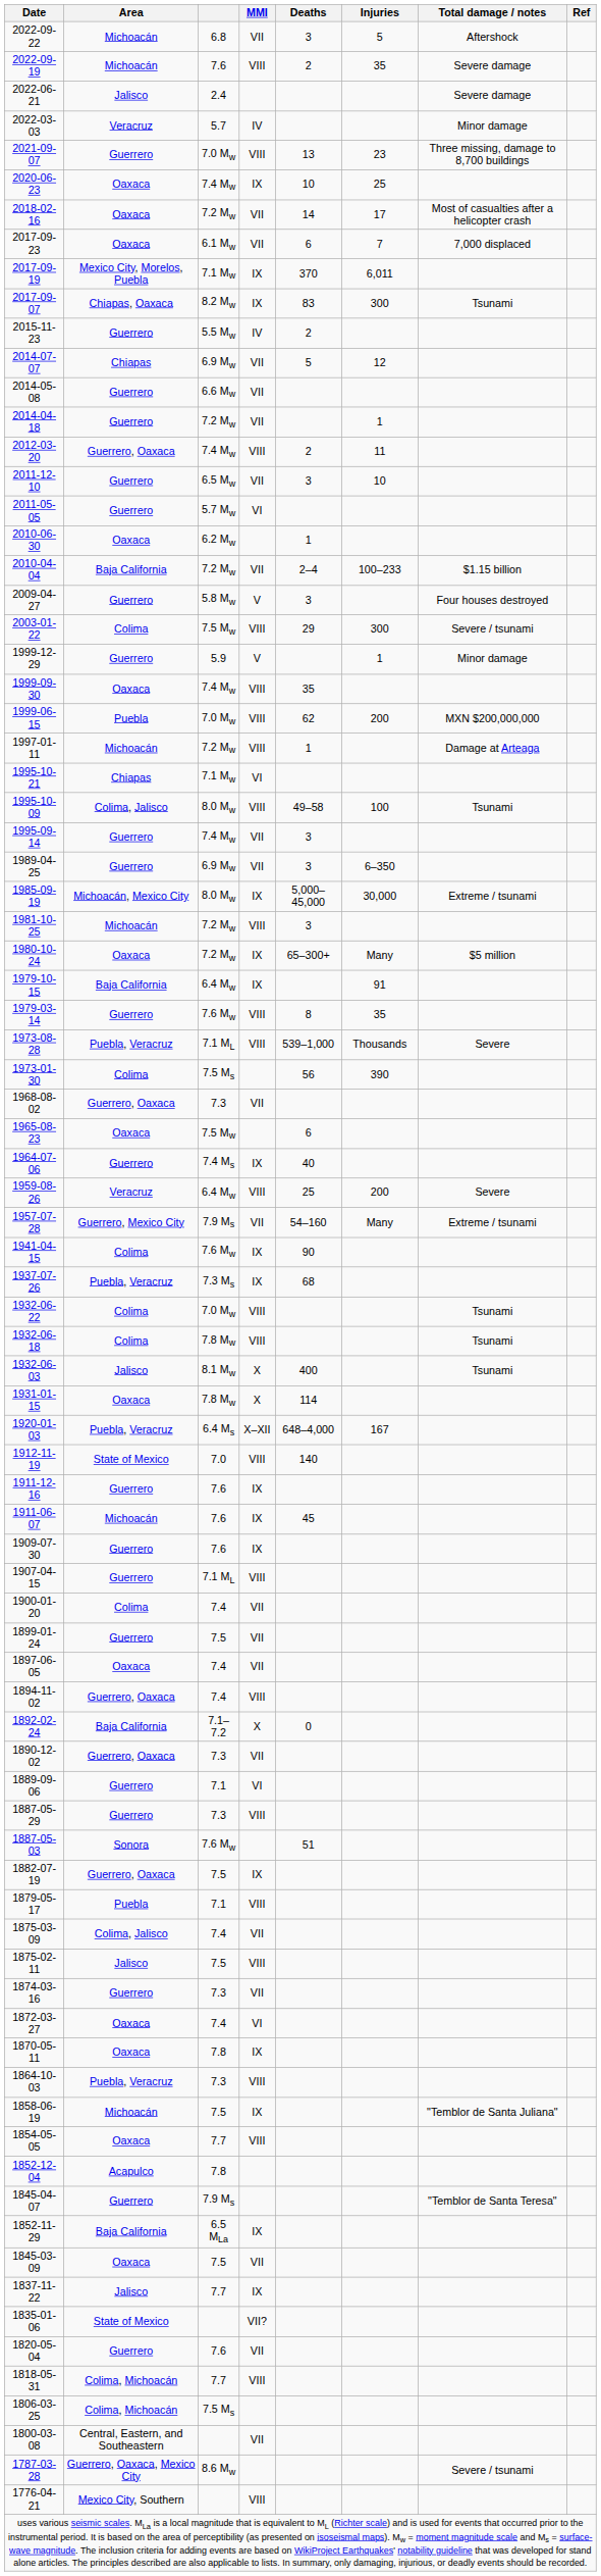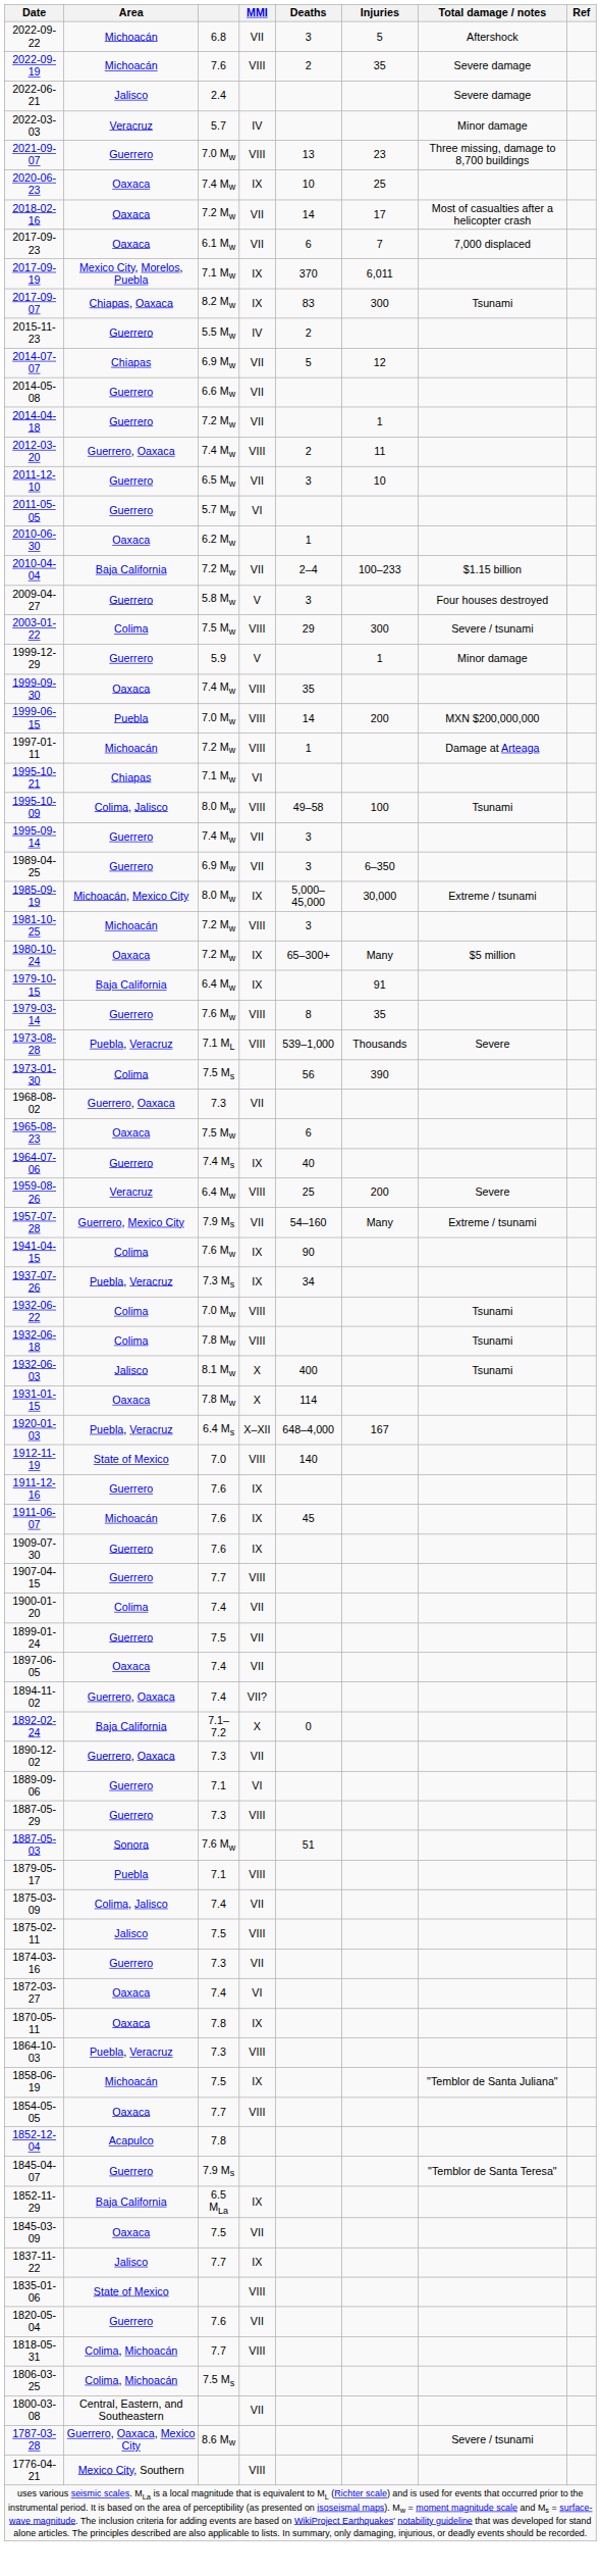 <table class="wikitable sortable" style="text-align: center;">
 <tr>
 <th style="width:5em">Date</th>
 <th>Area</th>
 <th></th>
 <th><a href='#'>MMI</a></th>
 <th>Deaths</th>
 <th>Injuries</th>
 <th>Total damage / notes</th>
 <th>Ref</th>
 </tr>
 <tr>
 <td>2022-09-22</td>
 <td><a href='#'>Michoacán</a></td>
 <td>6.8 </td>
 <td>VII</td>
 <td>3</td>
 <td>5</td>
 <td>Aftershock</td>
 <td></td>
 </tr>
 <tr>
 <td><a href='#'>2022-09-19</a></td>
 <td><a href='#'>Michoacán</a></td>
 <td>7.6 </td>
 <td>VIII</td>
 <td>2</td>
 <td>35</td>
 <td>Severe damage</td>
 <td></td>
 </tr>
 <tr>
 <td>2022-06-21</td>
 <td><a href='#'>Jalisco</a></td>
 <td>2.4 </td>
 <td></td>
 <td></td>
 <td></td>
 <td>Severe damage</td>
 <td></td>
 </tr>
 <tr>
 <td>2022-03-03</td>
 <td><a href='#'>Veracruz</a></td>
 <td>5.7 </td>
 <td>IV</td>
 <td></td>
 <td></td>
 <td>Minor damage</td>
 <td></td>
 </tr>
 <tr>
 <td><a href='#'>2021-09-07</a></td>
 <td><a href='#'>Guerrero</a></td>
 <td>7.0 M<sub>w</sub></td>
 <td>VIII</td>
 <td>13</td>
 <td>23</td>
 <td>Three missing, damage to 8,700 buildings</td>
 <td></td>
 </tr>
 <tr>
 <td><a href='#'>2020-06-23</a></td>
 <td><a href='#'>Oaxaca</a></td>
 <td>7.4 M<sub>w</sub></td>
 <td>IX</td>
 <td>10</td>
 <td>25</td>
 <td></td>
 <td></td>
 </tr>
 <tr>
 <td><a href='#'>2018-02-16</a></td>
 <td><a href='#'>Oaxaca</a></td>
 <td>7.2 M<sub>w</sub></td>
 <td>VII</td>
 <td>14</td>
 <td>17</td>
 <td>Most of casualties after a helicopter crash</td>
 <td></td>
 </tr>
 <tr>
 <td>2017-09-23</td>
 <td><a href='#'>Oaxaca</a></td>
 <td>6.1 M<sub>w</sub></td>
 <td>VII</td>
 <td>6</td>
 <td>7</td>
 <td>7,000 displaced</td>
 <td></td>
 </tr>
 <tr>
 <td><a href='#'>2017-09-19</a></td>
 <td><a href='#'>Mexico City</a>, <a href='#'>Morelos</a>, <a href='#'>Puebla</a></td>
 <td>7.1 M<sub>w</sub></td>
 <td>IX</td>
 <td>370</td>
 <td>6,011</td>
 <td></td>
 <td></td>
 </tr>
 <tr>
 <td><a href='#'>2017-09-07</a></td>
 <td><a href='#'>Chiapas</a>, <a href='#'>Oaxaca</a></td>
 <td>8.2 M<sub>w</sub></td>
 <td>IX</td>
 <td>83</td>
 <td>300</td>
 <td>Tsunami</td>
 <td></td>
 </tr>
 <tr>
 <td>2015-11-23</td>
 <td><a href='#'>Guerrero</a></td>
 <td>5.5 M<sub>w</sub></td>
 <td>IV</td>
 <td>2</td>
 <td></td>
 <td></td>
 <td></td>
 </tr>
 <tr>
 <td><a href='#'>2014-07-07</a></td>
 <td><a href='#'>Chiapas</a></td>
 <td>6.9 M<sub>w</sub></td>
 <td>VII</td>
 <td>5</td>
 <td>12</td>
 <td></td>
 <td></td>
 </tr>
 <tr>
 <td>2014-05-08</td>
 <td><a href='#'>Guerrero</a></td>
 <td>6.6 M<sub>w</sub></td>
 <td>VII</td>
 <td></td>
 <td></td>
 <td></td>
 <td></td>
 </tr>
 <tr>
 <td><a href='#'>2014-04-18</a></td>
 <td><a href='#'>Guerrero</a></td>
 <td>7.2 M<sub>w</sub></td>
 <td>VII</td>
 <td></td>
 <td>1</td>
 <td></td>
 <td></td>
 </tr>
 <tr>
 <td><a href='#'>2012-03-20</a></td>
 <td><a href='#'>Guerrero</a>, <a href='#'>Oaxaca</a></td>
 <td>7.4 M<sub>w</sub></td>
 <td>VIII</td>
 <td>2</td>
 <td>11</td>
 <td></td>
 <td></td>
 </tr>
 <tr>
 <td><a href='#'>2011-12-10</a></td>
 <td><a href='#'>Guerrero</a></td>
 <td>6.5 M<sub>w</sub></td>
 <td>VII</td>
 <td>3</td>
 <td>10</td>
 <td></td>
 <td></td>
 </tr>
 <tr>
 <td><a href='#'>2011-05-05</a></td>
 <td><a href='#'>Guerrero</a></td>
 <td>5.7 M<sub>w</sub></td>
 <td>VI</td>
 <td></td>
 <td></td>
 <td></td>
 <td></td>
 </tr>
 <tr>
 <td><a href='#'>2010-06-30</a></td>
 <td><a href='#'>Oaxaca</a></td>
 <td>6.2 M<sub>w</sub></td>
 <td></td>
 <td>1</td>
 <td></td>
 <td></td>
 <td></td>
 </tr>
 <tr>
 <td><a href='#'>2010-04-04</a></td>
 <td><a href='#'>Baja California</a></td>
 <td>7.2 M<sub>w</sub></td>
 <td>VII</td>
 <td>2–4</td>
 <td>100–233</td>
 <td>$1.15 billion</td>
 <td></td>
 </tr>
 <tr>
 <td>2009-04-27</td>
 <td><a href='#'>Guerrero</a></td>
 <td>5.8 M<sub>w</sub></td>
 <td>V</td>
 <td>3</td>
 <td></td>
 <td>Four houses destroyed</td>
 <td></td>
 </tr>
 <tr>
 <td><a href='#'>2003-01-22</a></td>
 <td><a href='#'>Colima</a></td>
 <td>7.5 M<sub>w</sub></td>
 <td>VIII</td>
 <td>29</td>
 <td>300</td>
 <td>Severe / tsunami</td>
 <td></td>
 </tr>
 <tr>
 <td>1999-12-29</td>
 <td><a href='#'>Guerrero</a></td>
 <td>5.9 </td>
 <td>V</td>
 <td></td>
 <td>1</td>
 <td>Minor damage</td>
 <td></td>
 </tr>
 <tr>
 <td><a href='#'>1999-09-30</a></td>
 <td><a href='#'>Oaxaca</a></td>
 <td>7.4 M<sub>w</sub></td>
 <td>VIII</td>
 <td>35</td>
 <td></td>
 <td></td>
 <td></td>
 </tr>
 <tr>
 <td><a href='#'>1999-06-15</a></td>
 <td><a href='#'>Puebla</a></td>
 <td>7.0 M<sub>w</sub></td>
 <td>VIII</td>
-<td>62</td>
+<td>14</td>
 <td>200</td>
 <td>MXN $200,000,000</td>
 <td></td>
 </tr>
 <tr>
 <td>1997-01-11</td>
 <td><a href='#'>Michoacán</a></td>
 <td>7.2 M<sub>w</sub></td>
 <td>VIII</td>
 <td>1</td>
 <td></td>
 <td>Damage at <a href='#'>Arteaga</a></td>
 <td></td>
 </tr>
 <tr>
 <td><a href='#'>1995-10-21</a></td>
 <td><a href='#'>Chiapas</a></td>
 <td>7.1 M<sub>w</sub></td>
 <td>VI</td>
 <td></td>
 <td></td>
 <td></td>
 <td></td>
 </tr>
 <tr>
 <td><a href='#'>1995-10-09</a></td>
 <td><a href='#'>Colima</a>, <a href='#'>Jalisco</a></td>
 <td>8.0 M<sub>w</sub></td>
 <td>VIII</td>
 <td>49–58</td>
 <td>100</td>
 <td>Tsunami</td>
 <td></td>
 </tr>
 <tr>
 <td><a href='#'>1995-09-14</a></td>
 <td><a href='#'>Guerrero</a></td>
 <td>7.4 M<sub>w</sub></td>
 <td>VII</td>
 <td>3</td>
 <td></td>
 <td></td>
 <td></td>
 </tr>
 <tr>
 <td>1989-04-25</td>
 <td><a href='#'>Guerrero</a></td>
 <td>6.9 M<sub>w</sub></td>
 <td>VII</td>
 <td>3</td>
 <td>6–350</td>
 <td></td>
 <td></td>
 </tr>
 <tr>
 <td><a href='#'>1985-09-19</a></td>
 <td><a href='#'>Michoacán</a>, <a href='#'>Mexico City</a></td>
 <td>8.0 M<sub>w</sub></td>
 <td>IX</td>
 <td>5,000–45,000</td>
 <td>30,000</td>
 <td>Extreme / tsunami</td>
 <td></td>
 </tr>
 <tr>
 <td><a href='#'>1981-10-25</a></td>
 <td><a href='#'>Michoacán</a></td>
 <td>7.2 M<sub>w</sub></td>
 <td>VIII</td>
 <td>3</td>
 <td></td>
 <td></td>
 <td></td>
 </tr>
 <tr>
 <td><a href='#'>1980-10-24</a></td>
 <td><a href='#'>Oaxaca</a></td>
 <td>7.2 M<sub>w</sub></td>
 <td>IX</td>
 <td>65–300+</td>
 <td>Many</td>
 <td>$5 million</td>
 <td></td>
 </tr>
 <tr>
 <td><a href='#'>1979-10-15</a></td>
 <td><a href='#'>Baja California</a></td>
 <td>6.4 M<sub>w</sub></td>
 <td>IX</td>
 <td></td>
 <td>91</td>
 <td></td>
 <td></td>
 </tr>
 <tr>
 <td><a href='#'>1979-03-14</a></td>
 <td><a href='#'>Guerrero</a></td>
 <td>7.6 M<sub>w</sub></td>
 <td>VIII</td>
 <td>8</td>
 <td>35</td>
 <td></td>
 <td></td>
 </tr>
 <tr>
 <td><a href='#'>1973-08-28</a></td>
 <td><a href='#'>Puebla</a>, <a href='#'>Veracruz</a></td>
 <td>7.1 M<sub>L</sub></td>
 <td>VIII</td>
 <td>539–1,000</td>
 <td>Thousands</td>
 <td>Severe</td>
 <td></td>
 </tr>
 <tr>
 <td><a href='#'>1973-01-30</a></td>
 <td><a href='#'>Colima</a></td>
 <td>7.5 M<sub>s</sub></td>
 <td></td>
 <td>56</td>
 <td>390</td>
 <td></td>
 <td></td>
 </tr>
 <tr>
 <td>1968-08-02</td>
 <td><a href='#'>Guerrero</a>, <a href='#'>Oaxaca</a></td>
 <td>7.3</td>
 <td>VII</td>
 <td></td>
 <td></td>
 <td></td>
 <td></td>
 </tr>
 <tr>
 <td><a href='#'>1965-08-23</a></td>
 <td><a href='#'>Oaxaca</a></td>
 <td>7.5 M<sub>w</sub></td>
 <td></td>
 <td>6</td>
 <td></td>
 <td></td>
 <td></td>
 </tr>
 <tr>
 <td><a href='#'>1964-07-06</a></td>
 <td><a href='#'>Guerrero</a></td>
 <td>7.4 M<sub>s</sub></td>
 <td>IX</td>
 <td>40</td>
 <td></td>
 <td></td>
 <td></td>
 </tr>
 <tr>
 <td><a href='#'>1959-08-26</a></td>
 <td><a href='#'>Veracruz</a></td>
 <td>6.4 M<sub>w</sub></td>
 <td>VIII</td>
 <td>25</td>
 <td>200</td>
 <td>Severe</td>
 <td></td>
 </tr>
 <tr>
 <td><a href='#'>1957-07-28</a></td>
 <td><a href='#'>Guerrero</a>, <a href='#'>Mexico City</a></td>
 <td>7.9 M<sub>s</sub></td>
 <td>VII</td>
 <td>54–160</td>
 <td>Many</td>
 <td>Extreme / tsunami</td>
 <td></td>
 </tr>
 <tr>
 <td><a href='#'>1941-04-15</a></td>
 <td><a href='#'>Colima</a></td>
 <td>7.6 M<sub>w</sub></td>
 <td>IX</td>
 <td>90</td>
 <td></td>
 <td></td>
 <td></td>
 </tr>
 <tr>
 <td><a href='#'>1937-07-26</a></td>
 <td><a href='#'>Puebla</a>, <a href='#'>Veracruz</a></td>
 <td>7.3 M<sub>s</sub></td>
 <td>IX</td>
-<td>68</td>
+<td>34</td>
 <td></td>
 <td></td>
 <td></td>
 </tr>
 <tr>
 <td><a href='#'>1932-06-22</a></td>
 <td><a href='#'>Colima</a></td>
 <td>7.0 M<sub>w</sub></td>
 <td>VIII</td>
 <td></td>
 <td></td>
 <td>Tsunami</td>
 <td></td>
 </tr>
 <tr>
 <td><a href='#'>1932-06-18</a></td>
 <td><a href='#'>Colima</a></td>
 <td>7.8 M<sub>w</sub></td>
 <td>VIII</td>
 <td></td>
 <td></td>
 <td>Tsunami</td>
 <td></td>
 </tr>
 <tr>
 <td><a href='#'>1932-06-03</a></td>
 <td><a href='#'>Jalisco</a></td>
 <td>8.1 M<sub>w</sub></td>
 <td>X</td>
 <td>400</td>
 <td></td>
 <td>Tsunami</td>
 <td></td>
 </tr>
 <tr>
 <td><a href='#'>1931-01-15</a></td>
 <td><a href='#'>Oaxaca</a></td>
 <td>7.8 M<sub>w</sub></td>
 <td>X</td>
 <td>114</td>
 <td></td>
 <td></td>
 <td></td>
 </tr>
 <tr>
 <td><a href='#'>1920-01-03</a></td>
 <td><a href='#'>Puebla</a>, <a href='#'>Veracruz</a></td>
 <td>6.4 M<sub>s</sub></td>
 <td>X–XII</td>
 <td>648–4,000</td>
 <td>167</td>
 <td></td>
 <td></td>
 </tr>
 <tr>
 <td><a href='#'>1912-11-19</a></td>
 <td><a href='#'>State of Mexico</a></td>
 <td>7.0</td>
 <td>VIII</td>
 <td>140</td>
 <td></td>
 <td></td>
 <td></td>
 </tr>
 <tr>
 <td><a href='#'>1911-12-16</a></td>
 <td><a href='#'>Guerrero</a></td>
 <td>7.6</td>
 <td>IX</td>
 <td></td>
 <td></td>
 <td></td>
 <td></td>
 </tr>
 <tr>
 <td><a href='#'>1911-06-07</a></td>
 <td><a href='#'>Michoacán</a></td>
 <td>7.6</td>
 <td>IX</td>
 <td>45</td>
 <td></td>
 <td></td>
 <td></td>
 </tr>
 <tr>
 <td>1909-07-30</td>
 <td><a href='#'>Guerrero</a></td>
 <td>7.6</td>
 <td>IX</td>
 <td></td>
 <td></td>
 <td></td>
 <td></td>
 </tr>
 <tr>
 <td>1907-04-15</td>
 <td><a href='#'>Guerrero</a></td>
-<td>7.1 M<sub>L</sub></td>
+<td>7.7</td>
 <td>VIII</td>
 <td></td>
 <td></td>
 <td></td>
 <td></td>
 </tr>
 <tr>
 <td>1900-01-20</td>
 <td><a href='#'>Colima</a></td>
 <td>7.4</td>
 <td>VII</td>
 <td></td>
 <td></td>
 <td></td>
 <td></td>
 </tr>
 <tr>
 <td>1899-01-24</td>
 <td><a href='#'>Guerrero</a></td>
 <td>7.5</td>
 <td>VII</td>
 <td></td>
 <td></td>
 <td></td>
 <td></td>
 </tr>
 <tr>
 <td>1897-06-05</td>
 <td><a href='#'>Oaxaca</a></td>
 <td>7.4</td>
 <td>VII</td>
 <td></td>
 <td></td>
 <td></td>
 <td></td>
 </tr>
 <tr>
 <td>1894-11-02</td>
 <td><a href='#'>Guerrero</a>, <a href='#'>Oaxaca</a></td>
 <td>7.4</td>
-<td>VIII</td>
+<td>VII?</td>
 <td></td>
 <td></td>
 <td></td>
 <td></td>
 </tr>
 <tr>
 <td><a href='#'>1892-02-24</a></td>
 <td><a href='#'>Baja California</a></td>
 <td>7.1–7.2</td>
 <td>X</td>
 <td>0</td>
 <td></td>
 <td></td>
 <td></td>
 </tr>
 <tr>
 <td>1890-12-02</td>
 <td><a href='#'>Guerrero</a>, <a href='#'>Oaxaca</a></td>
 <td>7.3</td>
 <td>VII</td>
 <td></td>
 <td></td>
 <td></td>
 <td></td>
 </tr>
 <tr>
 <td>1889-09-06</td>
 <td><a href='#'>Guerrero</a></td>
 <td>7.1</td>
 <td>VI</td>
 <td></td>
 <td></td>
 <td></td>
 <td></td>
 </tr>
 <tr>
 <td>1887-05-29</td>
 <td><a href='#'>Guerrero</a></td>
 <td>7.3</td>
 <td>VIII</td>
 <td></td>
 <td></td>
 <td></td>
 <td></td>
 </tr>
 <tr>
 <td><a href='#'>1887-05-03</a></td>
 <td><a href='#'>Sonora</a></td>
 <td>7.6 M<sub>w</sub></td>
 <td></td>
 <td>51</td>
-<td></td>
-<td></td>
-<td></td>
-</tr>
-<tr>
-<td>1882-07-19</td>
-<td><a href='#'>Guerrero</a>, <a href='#'>Oaxaca</a></td>
-<td>7.5</td>
-<td>IX</td>
-<td></td>
 <td></td>
 <td></td>
 <td></td>
 </tr>
 <tr>
 <td>1879-05-17</td>
 <td><a href='#'>Puebla</a></td>
 <td>7.1</td>
 <td>VIII</td>
 <td></td>
 <td></td>
 <td></td>
 <td></td>
 </tr>
 <tr>
 <td>1875-03-09</td>
 <td><a href='#'>Colima</a>, <a href='#'>Jalisco</a></td>
 <td>7.4</td>
 <td>VII</td>
 <td></td>
 <td></td>
 <td></td>
 <td></td>
 </tr>
 <tr>
 <td>1875-02-11</td>
 <td><a href='#'>Jalisco</a></td>
 <td>7.5</td>
 <td>VIII</td>
 <td></td>
 <td></td>
 <td></td>
 <td></td>
 </tr>
 <tr>
 <td>1874-03-16</td>
 <td><a href='#'>Guerrero</a></td>
 <td>7.3</td>
 <td>VII</td>
 <td></td>
 <td></td>
 <td></td>
 <td></td>
 </tr>
 <tr>
 <td>1872-03-27</td>
 <td><a href='#'>Oaxaca</a></td>
 <td>7.4</td>
 <td>VI</td>
 <td></td>
 <td></td>
 <td></td>
 <td></td>
 </tr>
 <tr>
 <td>1870-05-11</td>
 <td><a href='#'>Oaxaca</a></td>
 <td>7.8</td>
 <td>IX</td>
 <td></td>
 <td></td>
 <td></td>
 <td></td>
 </tr>
 <tr>
 <td>1864-10-03</td>
 <td><a href='#'>Puebla</a>, <a href='#'>Veracruz</a></td>
 <td>7.3</td>
 <td>VIII</td>
 <td></td>
 <td></td>
 <td></td>
 <td></td>
 </tr>
 <tr>
 <td>1858-06-19</td>
 <td><a href='#'>Michoacán</a></td>
 <td>7.5</td>
 <td>IX</td>
 <td></td>
 <td></td>
 <td>"Temblor de Santa Juliana"</td>
 <td></td>
 </tr>
 <tr>
 <td>1854-05-05</td>
 <td><a href='#'>Oaxaca</a></td>
 <td>7.7</td>
 <td>VIII</td>
 <td></td>
 <td></td>
 <td></td>
 <td></td>
 </tr>
 <tr>
 <td><a href='#'>1852-12-04</a></td>
 <td><a href='#'>Acapulco</a></td>
 <td>7.8</td>
 <td></td>
 <td></td>
 <td></td>
 <td></td>
 <td></td>
 </tr>
 <tr>
 <td>1845-04-07</td>
 <td><a href='#'>Guerrero</a></td>
 <td>7.9 M<sub>s</sub></td>
 <td></td>
 <td></td>
 <td></td>
 <td>"Temblor de Santa Teresa"</td>
 <td></td>
 </tr>
 <tr>
 <td>1852-11-29</td>
 <td><a href='#'>Baja California</a></td>
 <td>6.5 M<sub>La</sub></td>
 <td>IX</td>
 <td></td>
 <td></td>
 <td></td>
 <td></td>
 </tr>
 <tr>
 <td>1845-03-09</td>
 <td><a href='#'>Oaxaca</a></td>
 <td>7.5</td>
 <td>VII</td>
 <td></td>
 <td></td>
 <td></td>
 <td></td>
 </tr>
 <tr>
 <td>1837-11-22</td>
 <td><a href='#'>Jalisco</a></td>
 <td>7.7</td>
 <td>IX</td>
 <td></td>
 <td></td>
 <td></td>
 <td></td>
 </tr>
 <tr>
 <td>1835-01-06</td>
 <td><a href='#'>State of Mexico</a></td>
 <td></td>
-<td>VII?</td>
+<td>VIII</td>
 <td></td>
 <td></td>
 <td></td>
 <td></td>
 </tr>
 <tr>
 <td>1820-05-04</td>
 <td><a href='#'>Guerrero</a></td>
 <td>7.6</td>
 <td>VII</td>
 <td></td>
 <td></td>
 <td></td>
 <td></td>
 </tr>
 <tr>
 <td>1818-05-31</td>
 <td><a href='#'>Colima</a>, <a href='#'>Michoacán</a></td>
 <td>7.7</td>
 <td>VIII</td>
 <td></td>
 <td></td>
 <td></td>
 <td></td>
 </tr>
 <tr>
 <td>1806-03-25</td>
 <td><a href='#'>Colima</a>, <a href='#'>Michoacán</a></td>
 <td>7.5 M<sub>s</sub></td>
 <td></td>
 <td></td>
 <td></td>
 <td></td>
 <td></td>
 </tr>
 <tr>
 <td>1800-03-08</td>
 <td>Central, Eastern, and Southeastern</td>
 <td></td>
 <td>VII</td>
 <td></td>
 <td></td>
 <td></td>
 <td></td>
 </tr>
 <tr>
 <td><a href='#'>1787-03-28</a></td>
 <td><a href='#'>Guerrero</a>, <a href='#'>Oaxaca</a>, <a href='#'>Mexico City</a></td>
 <td>8.6 M<sub>w</sub></td>
 <td></td>
 <td></td>
 <td></td>
 <td>Severe / tsunami</td>
 <td></td>
 </tr>
 <tr>
 <td>1776-04-21</td>
 <td><a href='#'>Mexico City</a>, Southern</td>
 <td></td>
 <td>VIII</td>
 <td></td>
 <td></td>
 <td></td>
 <td></td>
 </tr>
 <tr class="sortbottom">
 <td colspan="8" style="text-align: center;"><small> uses various <a href='#'>seismic scales</a>. M<sub>La</sub> is a local magnitude that is equivalent to M<sub>L</sub> (<a href='#'>Richter scale</a>) and is used for events that occurred prior to the instrumental period. It is based on the area of perceptibility (as presented on <a href='#'>isoseismal maps</a>). M<sub>w</sub> = <a href='#'>moment magnitude scale</a> and M<sub>s</sub> = <a href='#'>surface-wave magnitude</a>. The inclusion criteria for adding events are based on <a href='#'>WikiProject Earthquakes</a>' <a href='#'>notability guideline</a> that was developed for stand alone articles. The principles described are also applicable to lists. In summary, only damaging, injurious, or deadly events should be recorded.</small></td>
 </tr>
 </table>
